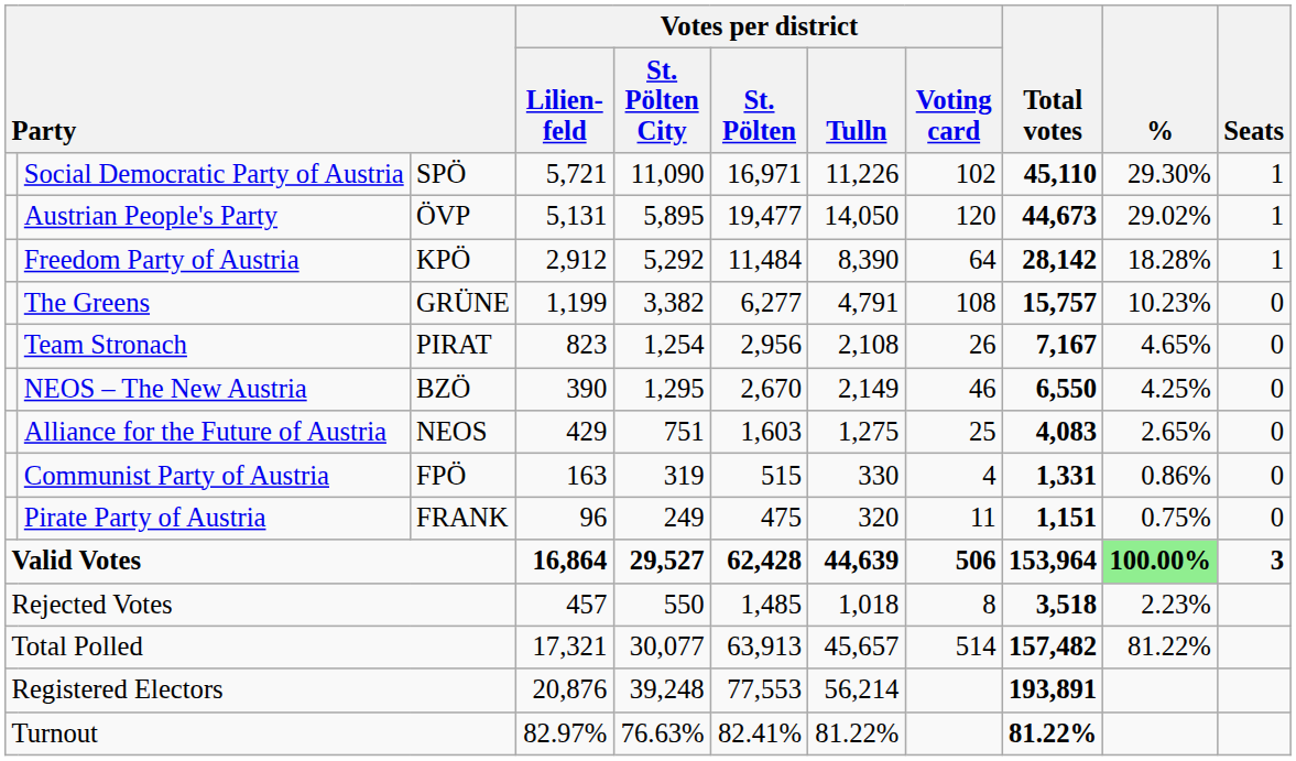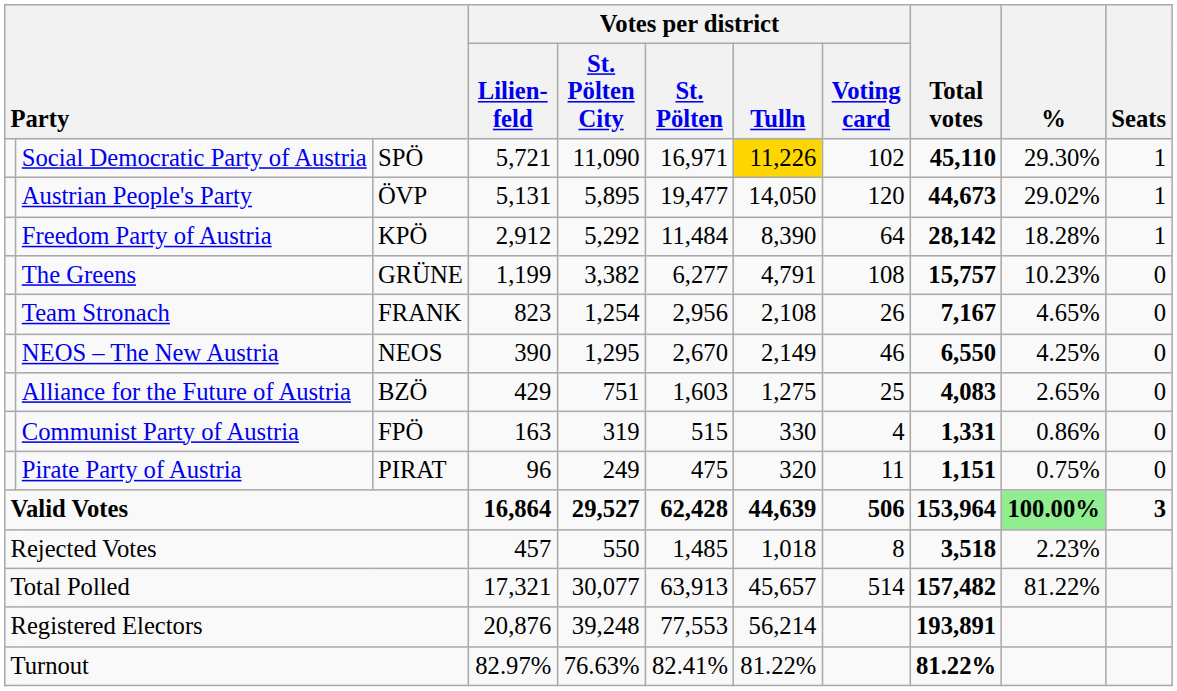 <table class="wikitable" border="1" style="text-align:right;">
 <tr>
 <th style="text-align:left;" valign=bottom rowspan=2 colspan=3>Party</th>
 <th colspan=5>Votes per district</th>
 <th align=center valign=bottom rowspan=2 width="50">Total<br>votes</th>
 <th align=center valign=bottom rowspan=2 width="50">%</th>
 <th align=center valign=bottom rowspan=2>Seats</th>
 </tr>
 <tr>
 <th align=center valign=bottom width="50"><a href='#'>Lilien-<br>feld</a></th>
 <th align=center valign=bottom width="50"><a href='#'>St.<br>Pölten<br>City</a></th>
 <th align=center valign=bottom width="50"><a href='#'>St.<br>Pölten</a></th>
 <th align=center valign=bottom width="50"><a href='#'>Tulln</a></th>
 <th align=center valign=bottom width="50"><a href='#'>Voting<br>card</a></th>
 </tr>
 <tr>
 <td></td>
 <td align=left style="white-space: nowrap;"><a href='#'>Social Democratic Party of Austria</a></td>
 <td align=left>SPÖ</td>
 <td>5,721</td>
 <td>11,090</td>
 <td>16,971</td>
-<td>11,226</td>
+<td style="background: gold;">11,226</td>
 <td>102</td>
 <td><strong>45,110</strong></td>
 <td>29.30%</td>
 <td>1</td>
 </tr>
 <tr>
 <td></td>
 <td align=left><a href='#'>Austrian People's Party</a></td>
 <td align=left>ÖVP</td>
 <td>5,131</td>
 <td>5,895</td>
 <td>19,477</td>
 <td>14,050</td>
 <td>120</td>
 <td><strong>44,673</strong></td>
 <td>29.02%</td>
 <td>1</td>
 </tr>
 <tr>
 <td></td>
 <td align=left><a href='#'>Freedom Party of Austria</a></td>
 <td align=left>KPÖ</td>
 <td>2,912</td>
 <td>5,292</td>
 <td>11,484</td>
 <td>8,390</td>
 <td>64</td>
 <td><strong>28,142</strong></td>
 <td>18.28%</td>
 <td>1</td>
 </tr>
 <tr>
 <td></td>
 <td align=left><a href='#'>The Greens</a></td>
 <td align=left>GRÜNE</td>
 <td>1,199</td>
 <td>3,382</td>
 <td>6,277</td>
 <td>4,791</td>
 <td>108</td>
 <td><strong>15,757</strong></td>
 <td>10.23%</td>
 <td>0</td>
 </tr>
 <tr>
 <td></td>
 <td align=left><a href='#'>Team Stronach</a></td>
-<td align=left>PIRAT</td>
+<td align=left>FRANK</td>
 <td>823</td>
 <td>1,254</td>
 <td>2,956</td>
 <td>2,108</td>
 <td>26</td>
 <td><strong>7,167</strong></td>
 <td>4.65%</td>
 <td>0</td>
 </tr>
 <tr>
 <td></td>
 <td align=left><a href='#'>NEOS – The New Austria</a></td>
-<td align=left>BZÖ</td>
+<td align=left>NEOS</td>
 <td>390</td>
 <td>1,295</td>
 <td>2,670</td>
 <td>2,149</td>
 <td>46</td>
 <td><strong>6,550</strong></td>
 <td>4.25%</td>
 <td>0</td>
 </tr>
 <tr>
 <td></td>
 <td align=left><a href='#'>Alliance for the Future of Austria</a></td>
-<td align=left>NEOS</td>
+<td align=left>BZÖ</td>
 <td>429</td>
 <td>751</td>
 <td>1,603</td>
 <td>1,275</td>
 <td>25</td>
 <td><strong>4,083</strong></td>
 <td>2.65%</td>
 <td>0</td>
 </tr>
 <tr>
 <td></td>
 <td align=left><a href='#'>Communist Party of Austria</a></td>
 <td align=left>FPÖ</td>
 <td>163</td>
 <td>319</td>
 <td>515</td>
 <td>330</td>
 <td>4</td>
 <td><strong>1,331</strong></td>
 <td>0.86%</td>
 <td>0</td>
 </tr>
 <tr>
 <td></td>
 <td align=left><a href='#'>Pirate Party of Austria</a></td>
-<td align=left>FRANK</td>
+<td align=left>PIRAT</td>
 <td>96</td>
 <td>249</td>
 <td>475</td>
 <td>320</td>
 <td>11</td>
 <td><strong>1,151</strong></td>
 <td>0.75%</td>
 <td>0</td>
 </tr>
 <tr style="font-weight:bold">
 <td align=left colspan=3>Valid Votes</td>
 <td>16,864</td>
 <td>29,527</td>
 <td>62,428</td>
 <td>44,639</td>
 <td>506</td>
 <td>153,964</td>
 <td style="background: lightgreen;">100.00%</td>
 <td>3</td>
 </tr>
 <tr>
 <td align=left colspan=3>Rejected Votes</td>
 <td>457</td>
 <td>550</td>
 <td>1,485</td>
 <td>1,018</td>
 <td>8</td>
 <td><strong>3,518</strong></td>
 <td>2.23%</td>
 <td></td>
 </tr>
 <tr>
 <td align=left colspan=3>Total Polled</td>
 <td>17,321</td>
 <td>30,077</td>
 <td>63,913</td>
 <td>45,657</td>
 <td>514</td>
 <td><strong>157,482</strong></td>
 <td>81.22%</td>
 <td></td>
 </tr>
 <tr>
 <td align=left colspan=3>Registered Electors</td>
 <td>20,876</td>
 <td>39,248</td>
 <td>77,553</td>
 <td>56,214</td>
 <td></td>
 <td><strong>193,891</strong></td>
 <td></td>
 <td></td>
 </tr>
 <tr>
 <td align=left colspan=3>Turnout</td>
 <td>82.97%</td>
 <td>76.63%</td>
 <td>82.41%</td>
 <td>81.22%</td>
 <td></td>
 <td><strong>81.22%</strong></td>
 <td></td>
 <td></td>
 </tr>
 </table>
